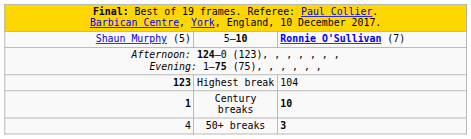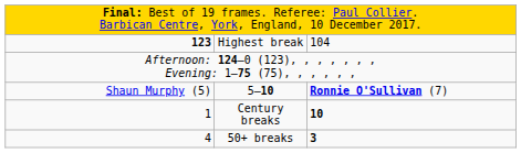 <table class="wikitable" style="font-size: 95%; margin: 1em auto 1em auto;">
 <tr>
 <td colspan="3"  style="text-align:center; background:gold;"><strong>Final:</strong> Best of 19 frames. Referee: <a href='#'>Paul Collier</a>.<br><a href='#'>Barbican Centre</a>, <a href='#'>York</a>, England, 10 December 2017.</td>
+</tr>
+<tr>
+<td style="text-align:right;"><strong>123</strong></td>
+<td style="text-align:center;">Highest break</td>
+<td>104</td>
+</tr>
+<tr>
+<td colspan="3"  style="text-align:center; font-size:100%;"><em>Afternoon:</em> <strong>124</strong>–0 (123), , , , , , ,  <br><em>Evening:</em> 1–<strong>75</strong> (75), , , , , , </td>
 </tr>
 <tr>
 <td style="width:230px; text-align:right;"><a href='#'>Shaun Murphy</a> (5)<br></td>
 <td style="width:100px; text-align:center;">5–<strong>10</strong></td>
 <td style="width:230px;"><strong><a href='#'>Ronnie O'Sullivan</a></strong> (7)<br></td>
 </tr>
 <tr>
-<td colspan="3"  style="text-align:center; font-size:100%;"><em>Afternoon:</em> <strong>124</strong>–0 (123), , , , , , ,  <br><em>Evening:</em> 1–<strong>75</strong> (75), , , , , , </td>
-</tr>
-<tr>
-<td style="text-align:right;"><strong>123</strong></td>
-<td style="text-align:center;">Highest break</td>
-<td>104</td>
-</tr>
-<tr>
-<td style="text-align:right;"><strong>1</strong></td>
+<td style="text-align:right;">1</td>
 <td style="text-align:center;">Century breaks</td>
 <td><strong>10</strong></td>
 </tr>
 <tr>
 <td style="text-align:right;">4</td>
 <td style="text-align:center;">50+ breaks</td>
 <td><strong>3</strong></td>
 </tr>
 </table>
